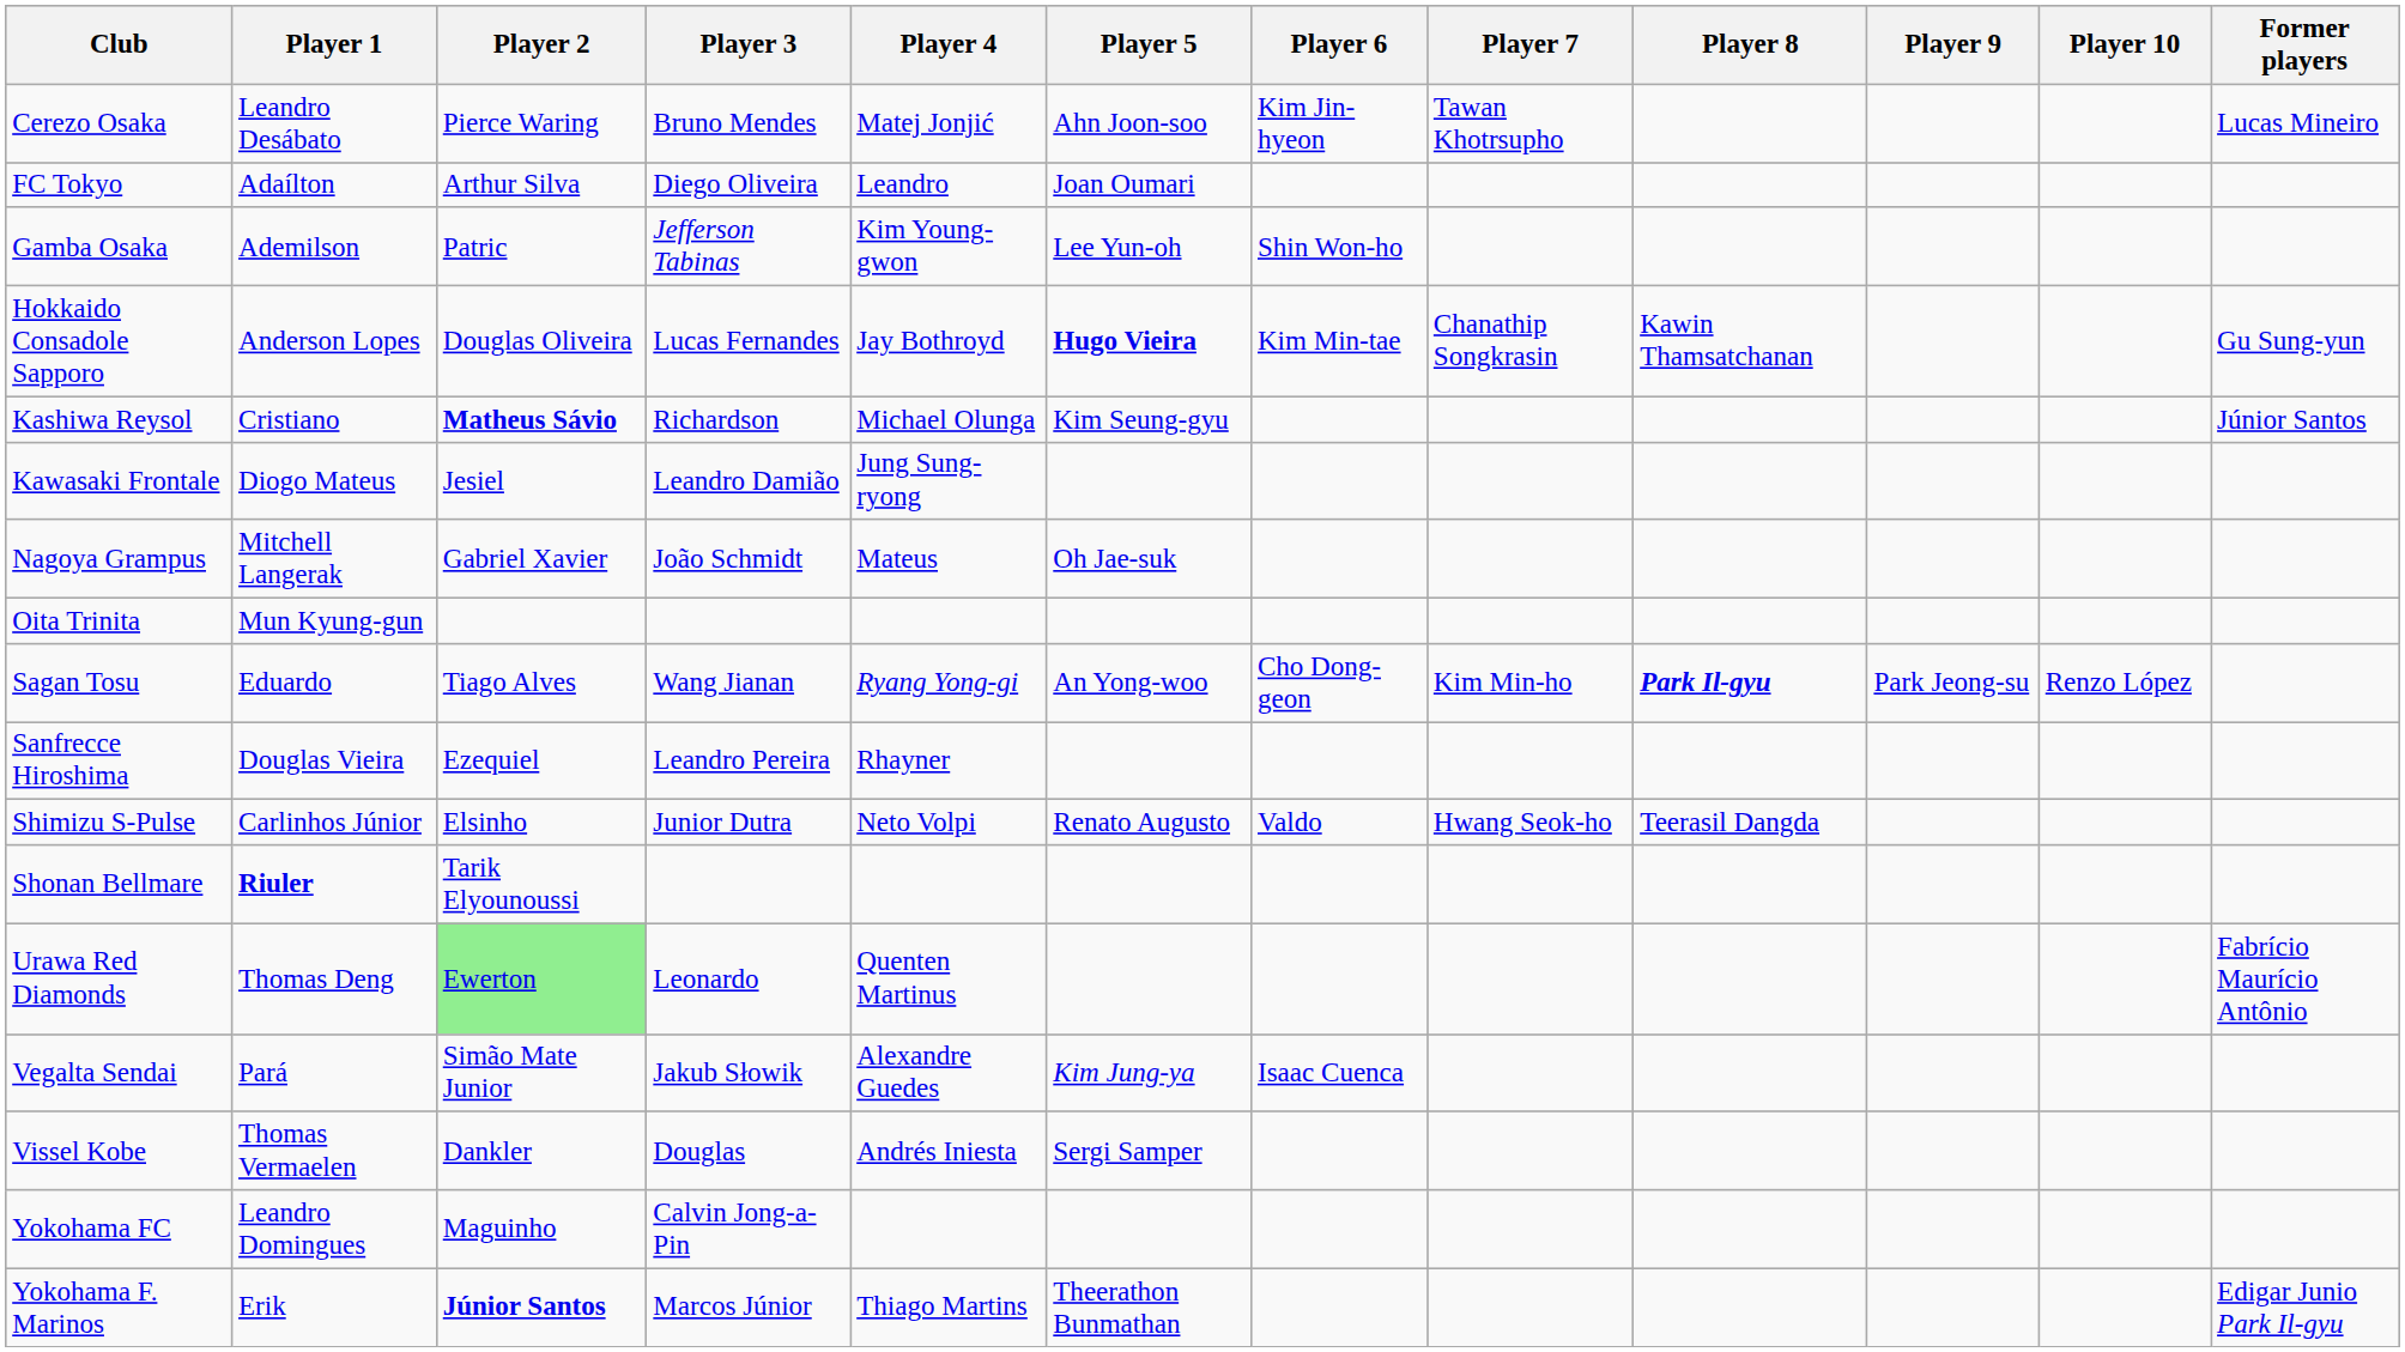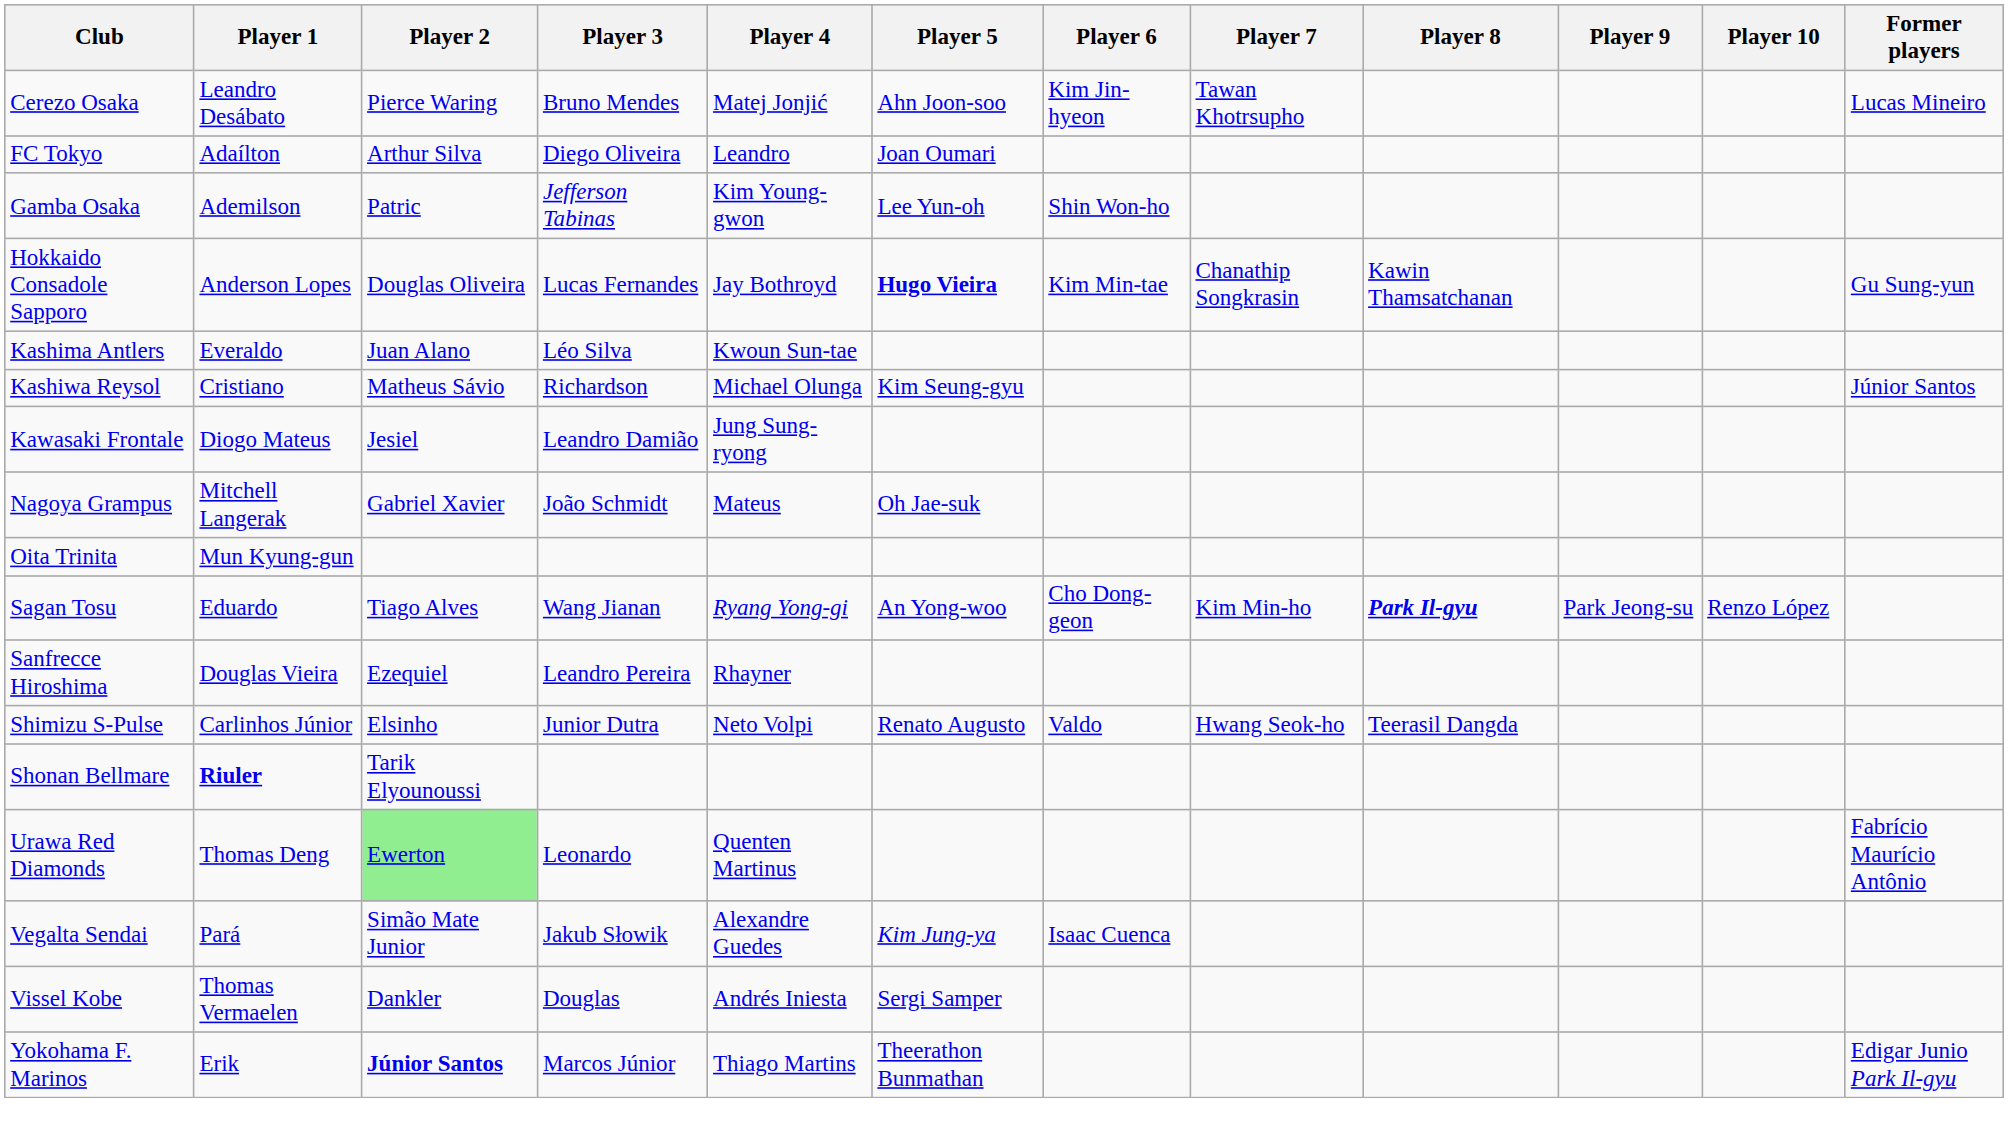 <table class="wikitable sortable" style="font-size:90%;">
 <tr>
 <th width="200">Club</th>
 <th width="160">Player 1</th>
 <th width="160">Player 2</th>
 <th width="160">Player 3</th>
 <th width="160">Player 4</th>
 <th width="160">Player 5</th>
 <th width="160">Player 6</th>
 <th width="160">Player 7</th>
 <th width="160">Player 8</th>
 <th width="160">Player 9</th>
 <th width="160">Player 10</th>
 <th width="160">Former players</th>
 </tr>
 <tr>
 <td><a href='#'>Cerezo Osaka</a></td>
 <td> <a href='#'>Leandro Desábato</a></td>
 <td> <a href='#'>Pierce Waring</a></td>
 <td> <a href='#'>Bruno Mendes</a></td>
 <td> <a href='#'>Matej Jonjić</a></td>
 <td> <a href='#'>Ahn Joon-soo</a></td>
 <td> <a href='#'>Kim Jin-hyeon</a></td>
 <td> <a href='#'>Tawan Khotrsupho</a></td>
 <td></td>
 <td></td>
 <td></td>
 <td> <a href='#'>Lucas Mineiro</a></td>
 </tr>
 <tr>
 <td><a href='#'>FC Tokyo</a></td>
 <td> <a href='#'>Adaílton</a></td>
 <td> <a href='#'>Arthur Silva</a></td>
 <td> <a href='#'>Diego Oliveira</a></td>
 <td> <a href='#'>Leandro</a></td>
 <td> <a href='#'>Joan Oumari</a></td>
 <td></td>
 <td></td>
 <td></td>
 <td></td>
 <td></td>
 <td></td>
 </tr>
 <tr>
 <td><a href='#'>Gamba Osaka</a></td>
 <td> <a href='#'>Ademilson</a></td>
 <td> <a href='#'>Patric</a></td>
 <td> <em><a href='#'>Jefferson Tabinas</a></em></td>
 <td> <a href='#'>Kim Young-gwon</a></td>
 <td> <a href='#'>Lee Yun-oh</a></td>
 <td> <a href='#'>Shin Won-ho</a></td>
 <td></td>
 <td></td>
 <td></td>
 <td></td>
 <td></td>
 </tr>
 <tr>
 <td><a href='#'>Hokkaido Consadole Sapporo</a></td>
 <td> <a href='#'>Anderson Lopes</a></td>
 <td> <a href='#'>Douglas Oliveira</a></td>
 <td> <a href='#'>Lucas Fernandes</a></td>
 <td> <a href='#'>Jay Bothroyd</a></td>
 <td> <strong><a href='#'>Hugo Vieira</a></strong></td>
 <td> <a href='#'>Kim Min-tae</a></td>
 <td> <a href='#'>Chanathip Songkrasin</a></td>
 <td> <a href='#'>Kawin Thamsatchanan</a></td>
 <td></td>
 <td></td>
 <td> <a href='#'>Gu Sung-yun</a></td>
 </tr>
 <tr>
+<td><a href='#'>Kashima Antlers</a></td>
+<td> <a href='#'>Everaldo</a></td>
+<td> <a href='#'>Juan Alano</a></td>
+<td> <a href='#'>Léo Silva</a></td>
+<td> <a href='#'>Kwoun Sun-tae</a></td>
+<td></td>
+<td></td>
+<td></td>
+<td></td>
+<td></td>
+<td></td>
+<td></td>
+</tr>
+<tr>
 <td><a href='#'>Kashiwa Reysol</a></td>
 <td> <a href='#'>Cristiano</a></td>
-<td><strong> <a href='#'>Matheus Sávio</a></strong></td>
+<td> <a href='#'>Matheus Sávio</a></td>
 <td> <a href='#'>Richardson</a></td>
 <td> <a href='#'>Michael Olunga</a></td>
 <td> <a href='#'>Kim Seung-gyu</a></td>
 <td></td>
 <td></td>
 <td></td>
 <td></td>
 <td></td>
 <td> <a href='#'>Júnior Santos</a></td>
 </tr>
 <tr>
 <td><a href='#'>Kawasaki Frontale</a></td>
 <td> <a href='#'>Diogo Mateus</a></td>
 <td> <a href='#'>Jesiel</a></td>
 <td> <a href='#'>Leandro Damião</a></td>
 <td> <a href='#'>Jung Sung-ryong</a></td>
 <td></td>
 <td></td>
 <td></td>
 <td></td>
 <td></td>
 <td></td>
 <td></td>
 </tr>
 <tr>
 <td><a href='#'>Nagoya Grampus</a></td>
 <td> <a href='#'>Mitchell Langerak</a></td>
 <td> <a href='#'>Gabriel Xavier</a></td>
 <td> <a href='#'>João Schmidt</a></td>
 <td> <a href='#'>Mateus</a></td>
 <td> <a href='#'>Oh Jae-suk</a></td>
 <td></td>
 <td></td>
 <td></td>
 <td></td>
 <td></td>
 <td></td>
 </tr>
 <tr>
 <td><a href='#'>Oita Trinita</a></td>
 <td> <a href='#'>Mun Kyung-gun</a></td>
 <td></td>
 <td></td>
 <td></td>
 <td></td>
 <td></td>
 <td></td>
 <td></td>
 <td></td>
 <td></td>
 <td></td>
 </tr>
 <tr>
 <td><a href='#'>Sagan Tosu</a></td>
 <td> <a href='#'>Eduardo</a></td>
 <td> <a href='#'>Tiago Alves</a></td>
 <td> <a href='#'>Wang Jianan</a></td>
 <td> <em><a href='#'>Ryang Yong-gi</a></em></td>
 <td> <a href='#'>An Yong-woo</a></td>
 <td> <a href='#'>Cho Dong-geon</a></td>
 <td> <a href='#'>Kim Min-ho</a></td>
 <td> <strong><em><a href='#'>Park Il-gyu</a></em></strong></td>
 <td> <a href='#'>Park Jeong-su</a></td>
 <td> <a href='#'>Renzo López</a></td>
 <td></td>
 </tr>
 <tr>
 <td><a href='#'>Sanfrecce Hiroshima</a></td>
 <td> <a href='#'>Douglas Vieira</a></td>
 <td> <a href='#'>Ezequiel</a></td>
 <td> <a href='#'>Leandro Pereira</a></td>
 <td> <a href='#'>Rhayner</a></td>
 <td></td>
 <td></td>
 <td></td>
 <td></td>
 <td></td>
 <td></td>
 <td></td>
 </tr>
 <tr>
 <td><a href='#'>Shimizu S-Pulse</a></td>
 <td> <a href='#'>Carlinhos Júnior</a></td>
 <td> <a href='#'>Elsinho</a></td>
 <td> <a href='#'>Junior Dutra</a></td>
 <td> <a href='#'>Neto Volpi</a></td>
 <td> <a href='#'>Renato Augusto</a></td>
 <td> <a href='#'>Valdo</a></td>
 <td> <a href='#'>Hwang Seok-ho</a></td>
 <td> <a href='#'>Teerasil Dangda</a></td>
 <td></td>
 <td></td>
 <td></td>
 </tr>
 <tr>
 <td><a href='#'>Shonan Bellmare</a></td>
 <td> <strong><a href='#'>Riuler</a></strong></td>
 <td> <a href='#'>Tarik Elyounoussi</a></td>
 <td></td>
 <td></td>
 <td></td>
 <td></td>
 <td></td>
 <td></td>
 <td></td>
 <td></td>
 <td></td>
 </tr>
 <tr>
 <td><a href='#'>Urawa Red Diamonds</a></td>
 <td> <a href='#'>Thomas Deng</a></td>
 <td style="background: lightgreen;"> <a href='#'>Ewerton</a></td>
 <td> <a href='#'>Leonardo</a></td>
 <td> <a href='#'>Quenten Martinus</a></td>
 <td></td>
 <td></td>
 <td></td>
 <td></td>
 <td></td>
 <td></td>
 <td> <a href='#'>Fabrício</a><br> <a href='#'>Maurício Antônio</a></td>
 </tr>
 <tr>
 <td><a href='#'>Vegalta Sendai</a></td>
 <td> <a href='#'>Pará</a></td>
 <td> <a href='#'>Simão Mate Junior</a></td>
 <td> <a href='#'>Jakub Słowik</a></td>
 <td> <a href='#'>Alexandre Guedes</a></td>
 <td> <em><a href='#'>Kim Jung-ya</a></em></td>
 <td> <a href='#'>Isaac Cuenca</a></td>
 <td></td>
 <td></td>
 <td></td>
 <td></td>
 <td></td>
 </tr>
 <tr>
 <td><a href='#'>Vissel Kobe</a></td>
 <td> <a href='#'>Thomas Vermaelen</a></td>
 <td> <a href='#'>Dankler</a></td>
 <td> <a href='#'>Douglas</a></td>
 <td> <a href='#'>Andrés Iniesta</a></td>
 <td> <a href='#'>Sergi Samper</a></td>
 <td></td>
 <td></td>
 <td></td>
 <td></td>
 <td></td>
 <td></td>
 </tr>
 <tr>
-<td><a href='#'>Yokohama FC</a></td>
-<td> <a href='#'>Leandro Domingues</a></td>
-<td> <a href='#'>Maguinho</a></td>
-<td> <a href='#'>Calvin Jong-a-Pin</a></td>
-<td></td>
-<td></td>
-<td></td>
-<td></td>
-<td></td>
-<td></td>
-<td></td>
-<td></td>
-</tr>
-<tr>
 <td><a href='#'>Yokohama F. Marinos</a></td>
 <td> <a href='#'>Erik</a></td>
 <td> <strong><a href='#'>Júnior Santos</a></strong></td>
 <td> <a href='#'>Marcos Júnior</a></td>
 <td> <a href='#'>Thiago Martins</a></td>
 <td> <a href='#'>Theerathon Bunmathan</a></td>
 <td></td>
 <td></td>
 <td></td>
 <td></td>
 <td></td>
 <td> <a href='#'>Edigar Junio</a><br> <em><a href='#'>Park Il-gyu</a></em></td>
 </tr>
 </table>
